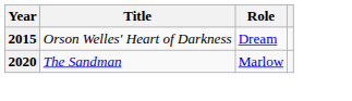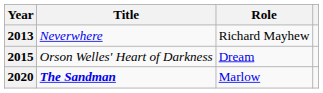 <table class="wikitable plainrowheaders" style="margin-right: 0;">
 <tr>
 <th scope="col">Year</th>
 <th scope="col">Title</th>
 <th scope="col">Role</th>
 <th scope="col"></th>
+</tr>
+<tr>
+<th scope="row">2013</th>
+<td><em><a href='#'>Neverwhere</a></em></td>
+<td>Richard Mayhew</td>
+<td style="text-align: center;"></td>
 </tr>
 <tr>
 <th scope="row">2015</th>
 <td><em>Orson Welles' Heart of Darkness</em></td>
 <td><a href='#'>Dream</a></td>
 <td style="text-align: center;"></td>
 </tr>
 <tr>
 <th scope="row">2020</th>
-<td><em><a href='#'>The Sandman</a></em></td>
+<td><strong><em><a href='#'>The Sandman</a></em></strong></td>
 <td><a href='#'>Marlow</a></td>
 <td style="text-align: center;"></td>
 </tr>
 </table>
